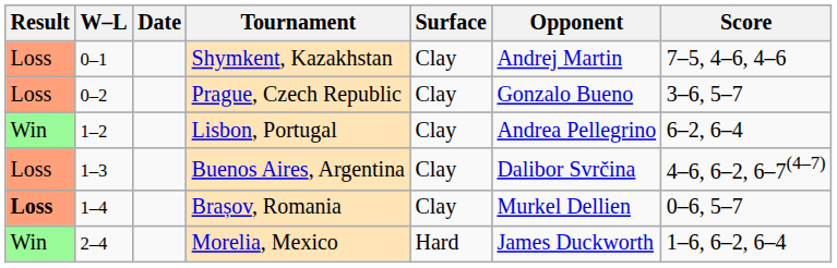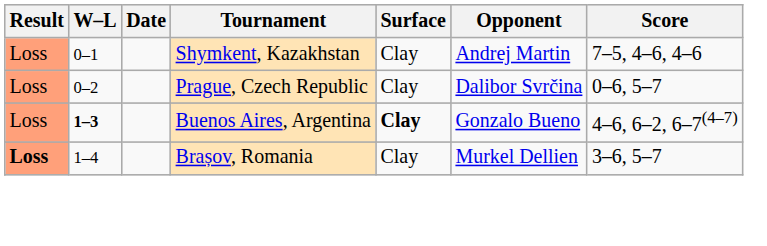 <table class="sortable wikitable" style=font-size:80%>
 <tr>
 <th>Result</th>
 <th class="unsortable">W–L</th>
 <th>Date</th>
 <th>Tournament</th>
 <th>Surface</th>
 <th>Opponent</th>
 <th class="unsortable">Score</th>
 </tr>
 <tr>
 <td bgcolor=FFA07A>Loss</td>
 <td><small>0–1</small></td>
 <td><a href='#'></a></td>
 <td style="background:moccasin"><a href='#'>Shymkent</a>, Kazakhstan</td>
 <td>Clay</td>
 <td> <a href='#'>Andrej Martin</a></td>
 <td>7–5, 4–6, 4–6</td>
 </tr>
 <tr>
 <td bgcolor=FFA07A>Loss</td>
 <td><small>0–2</small></td>
 <td><a href='#'></a></td>
 <td style="background:moccasin"><a href='#'>Prague</a>, Czech Republic</td>
 <td>Clay</td>
-<td> <a href='#'>Gonzalo Bueno</a></td>
-<td>3–6, 5–7</td>
-</tr>
-<tr>
-<td bgcolor=98FB98>Win</td>
-<td><small>1–2</small></td>
-<td><a href='#'></a></td>
-<td style="background:moccasin"><a href='#'>Lisbon</a>, Portugal</td>
-<td>Clay</td>
-<td> <a href='#'>Andrea Pellegrino</a></td>
-<td>6–2, 6–4</td>
+<td> <a href='#'>Dalibor Svrčina</a></td>
+<td>0–6, 5–7</td>
 </tr>
 <tr>
 <td bgcolor=FFA07A>Loss</td>
-<td><small>1–3</small></td>
+<td><strong><small>1–3</small></strong></td>
 <td><a href='#'></a></td>
 <td style="background:moccasin"><a href='#'>Buenos Aires</a>, Argentina</td>
-<td>Clay</td>
-<td> <a href='#'>Dalibor Svrčina</a></td>
+<td><strong>Clay</strong></td>
+<td> <a href='#'>Gonzalo Bueno</a></td>
 <td>4–6, 6–2, 6–7<sup>(4–7)</sup></td>
 </tr>
 <tr>
 <td bgcolor=FFA07A><strong>Loss</strong></td>
 <td><small>1–4</small></td>
 <td><a href='#'></a></td>
 <td style=background:moccasin;><a href='#'>Brașov</a>, Romania</td>
 <td>Clay</td>
 <td> <a href='#'>Murkel Dellien</a></td>
-<td>0–6, 5–7</td>
-</tr>
-<tr>
-<td bgcolor= 98FB98>Win</td>
-<td><small>2–4</small></td>
-<td><a href='#'></a></td>
-<td style=background:moccasin;><a href='#'>Morelia</a>, Mexico</td>
-<td>Hard</td>
-<td> <a href='#'>James Duckworth</a></td>
-<td>1–6, 6–2, 6–4</td>
+<td>3–6, 5–7</td>
 </tr>
 </table>
